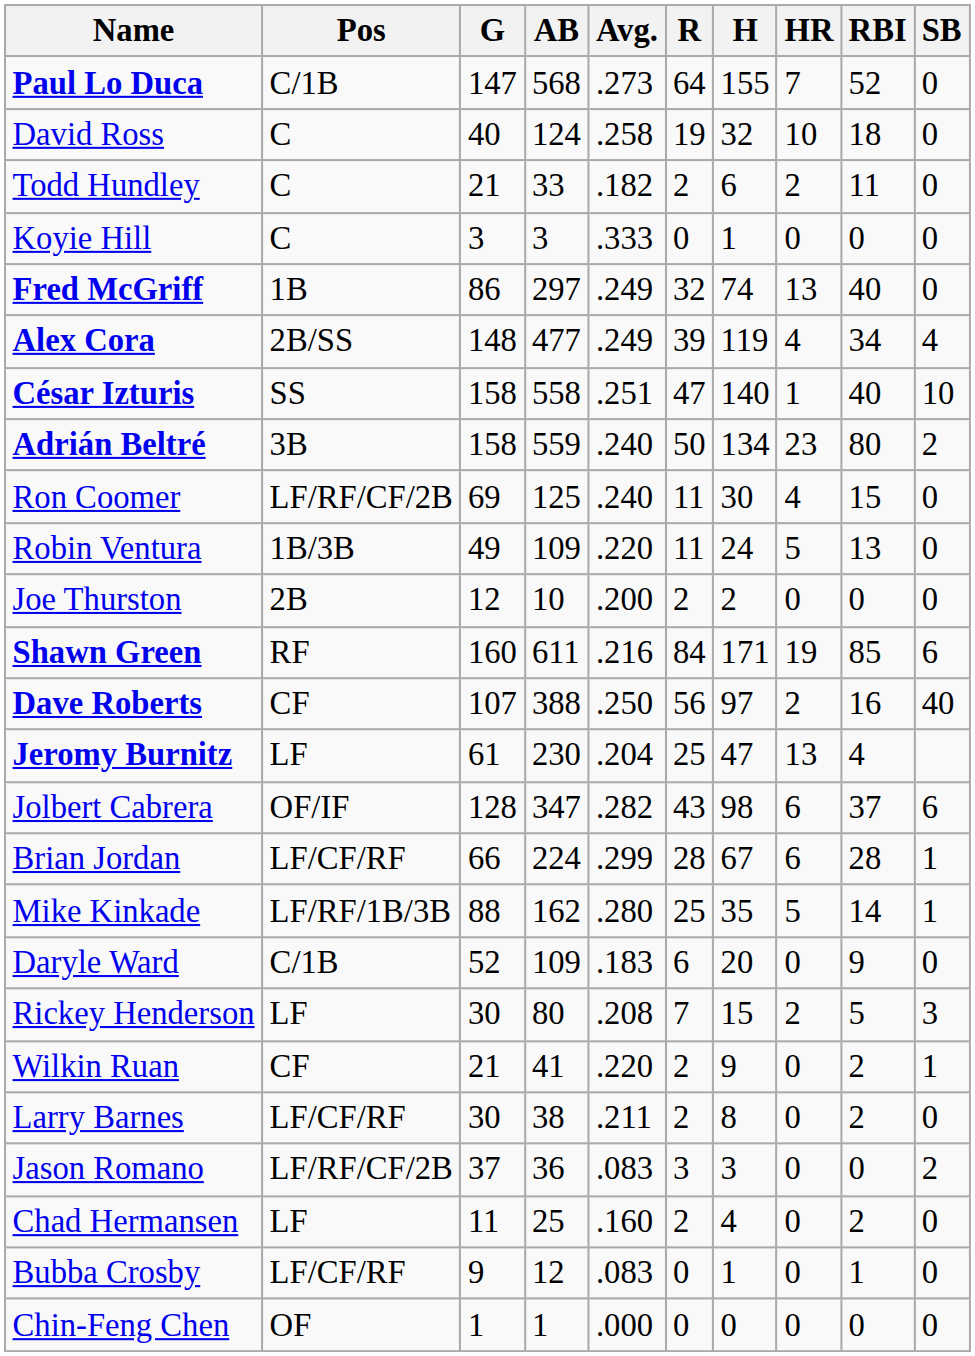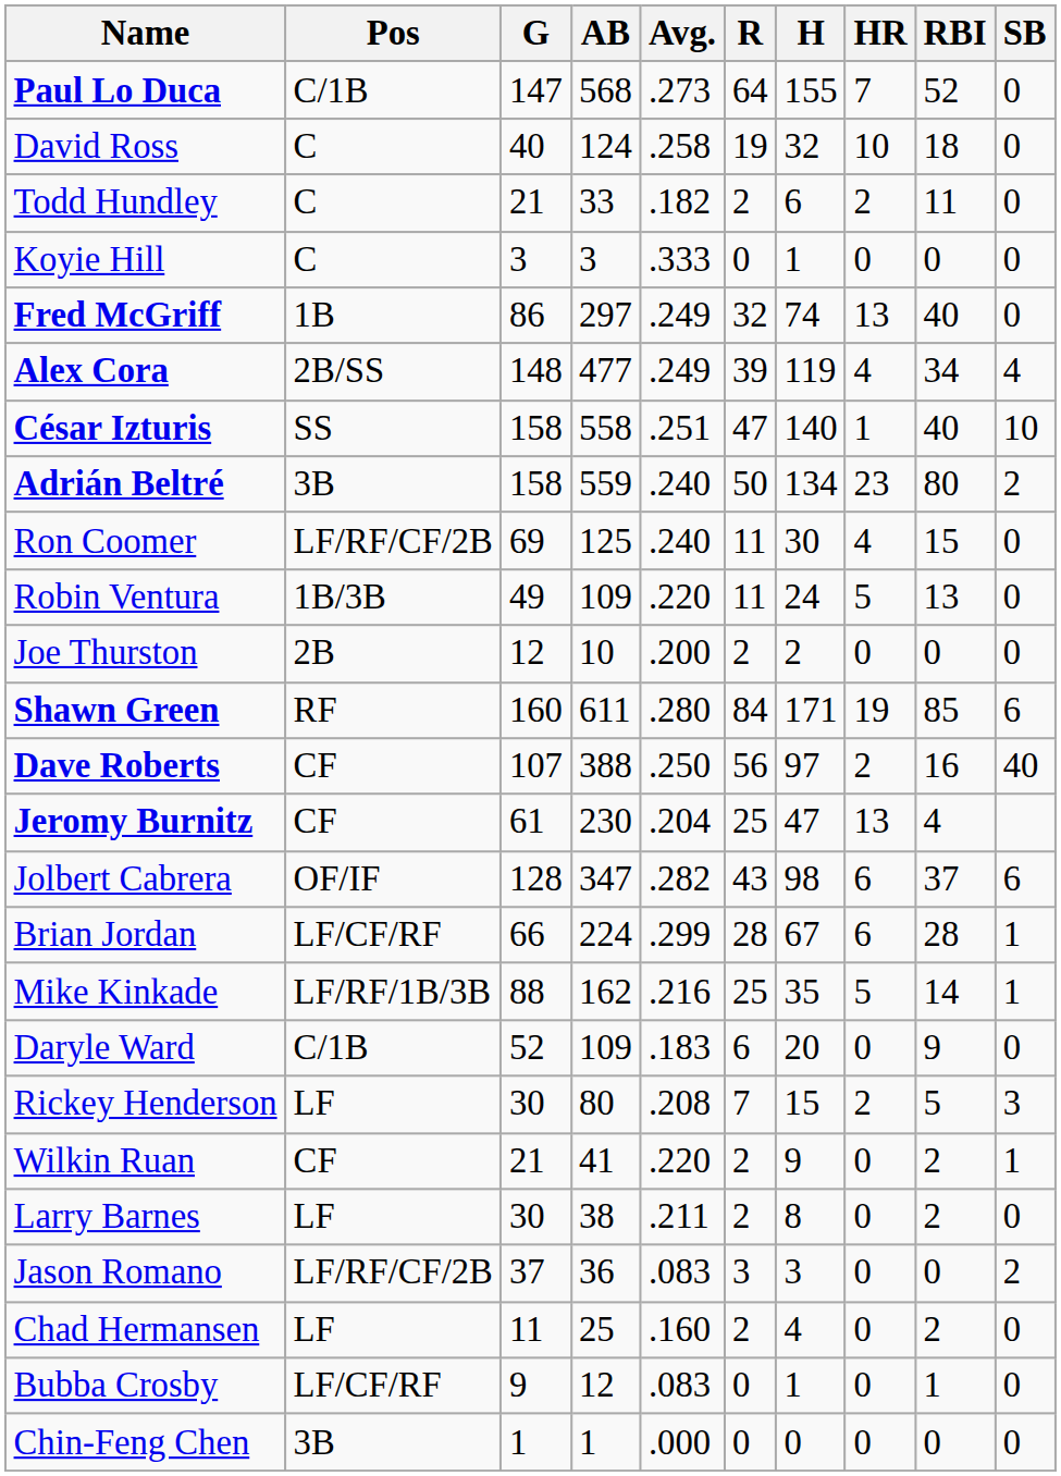 <table class="wikitable sortable" style="text-align:left">
 <tr>
 <th>Name</th>
 <th>Pos</th>
 <th>G</th>
 <th>AB</th>
 <th>Avg.</th>
 <th>R</th>
 <th>H</th>
 <th>HR</th>
 <th>RBI</th>
 <th>SB</th>
 </tr>
 <tr>
 <td><strong><a href='#'>Paul Lo Duca</a></strong></td>
 <td>C/1B</td>
 <td>147</td>
 <td>568</td>
 <td>.273</td>
 <td>64</td>
 <td>155</td>
 <td>7</td>
 <td>52</td>
 <td>0</td>
 </tr>
 <tr>
 <td><a href='#'>David Ross</a></td>
 <td>C</td>
 <td>40</td>
 <td>124</td>
 <td>.258</td>
 <td>19</td>
 <td>32</td>
 <td>10</td>
 <td>18</td>
 <td>0</td>
 </tr>
 <tr>
 <td><a href='#'>Todd Hundley</a></td>
 <td>C</td>
 <td>21</td>
 <td>33</td>
 <td>.182</td>
 <td>2</td>
 <td>6</td>
 <td>2</td>
 <td>11</td>
 <td>0</td>
 </tr>
 <tr>
 <td><a href='#'>Koyie Hill</a></td>
 <td>C</td>
 <td>3</td>
 <td>3</td>
 <td>.333</td>
 <td>0</td>
 <td>1</td>
 <td>0</td>
 <td>0</td>
 <td>0</td>
 </tr>
 <tr>
 <td><strong><a href='#'>Fred McGriff</a></strong></td>
 <td>1B</td>
 <td>86</td>
 <td>297</td>
 <td>.249</td>
 <td>32</td>
 <td>74</td>
 <td>13</td>
 <td>40</td>
 <td>0</td>
 </tr>
 <tr>
 <td><strong><a href='#'>Alex Cora</a></strong></td>
 <td>2B/SS</td>
 <td>148</td>
 <td>477</td>
 <td>.249</td>
 <td>39</td>
 <td>119</td>
 <td>4</td>
 <td>34</td>
 <td>4</td>
 </tr>
 <tr>
 <td><strong><a href='#'>César Izturis</a></strong></td>
 <td>SS</td>
 <td>158</td>
 <td>558</td>
 <td>.251</td>
 <td>47</td>
 <td>140</td>
 <td>1</td>
 <td>40</td>
 <td>10</td>
 </tr>
 <tr>
 <td><strong><a href='#'>Adrián Beltré</a></strong></td>
 <td>3B</td>
 <td>158</td>
 <td>559</td>
 <td>.240</td>
 <td>50</td>
 <td>134</td>
 <td>23</td>
 <td>80</td>
 <td>2</td>
 </tr>
 <tr>
 <td><a href='#'>Ron Coomer</a></td>
 <td>LF/RF/CF/2B</td>
 <td>69</td>
 <td>125</td>
 <td>.240</td>
 <td>11</td>
 <td>30</td>
 <td>4</td>
 <td>15</td>
 <td>0</td>
 </tr>
 <tr>
 <td><a href='#'>Robin Ventura</a></td>
 <td>1B/3B</td>
 <td>49</td>
 <td>109</td>
 <td>.220</td>
 <td>11</td>
 <td>24</td>
 <td>5</td>
 <td>13</td>
 <td>0</td>
 </tr>
 <tr>
 <td><a href='#'>Joe Thurston</a></td>
 <td>2B</td>
 <td>12</td>
 <td>10</td>
 <td>.200</td>
 <td>2</td>
 <td>2</td>
 <td>0</td>
 <td>0</td>
 <td>0</td>
 </tr>
 <tr>
 <td><strong><a href='#'>Shawn Green</a></strong></td>
 <td>RF</td>
 <td>160</td>
 <td>611</td>
-<td>.216</td>
+<td>.280</td>
 <td>84</td>
 <td>171</td>
 <td>19</td>
 <td>85</td>
 <td>6</td>
 </tr>
 <tr>
 <td><strong><a href='#'>Dave Roberts</a></strong></td>
 <td>CF</td>
 <td>107</td>
 <td>388</td>
 <td>.250</td>
 <td>56</td>
 <td>97</td>
 <td>2</td>
 <td>16</td>
 <td>40</td>
 </tr>
 <tr>
 <td><strong><a href='#'>Jeromy Burnitz</a></strong></td>
-<td>LF</td>
+<td>CF</td>
 <td>61</td>
 <td>230</td>
 <td>.204</td>
 <td>25</td>
 <td>47</td>
 <td>13</td>
 <td 32>4</td>
 </tr>
 <tr>
 <td><a href='#'>Jolbert Cabrera</a></td>
 <td>OF/IF</td>
 <td>128</td>
 <td>347</td>
 <td>.282</td>
 <td>43</td>
 <td>98</td>
 <td>6</td>
 <td>37</td>
 <td>6</td>
 </tr>
 <tr>
 <td><a href='#'>Brian Jordan</a></td>
 <td>LF/CF/RF</td>
 <td>66</td>
 <td>224</td>
 <td>.299</td>
 <td>28</td>
 <td>67</td>
 <td>6</td>
 <td>28</td>
 <td>1</td>
 </tr>
 <tr>
 <td><a href='#'>Mike Kinkade</a></td>
 <td>LF/RF/1B/3B</td>
 <td>88</td>
 <td>162</td>
-<td>.280</td>
+<td>.216</td>
 <td>25</td>
 <td>35</td>
 <td>5</td>
 <td>14</td>
 <td>1</td>
 </tr>
 <tr>
 <td><a href='#'>Daryle Ward</a></td>
 <td>C/1B</td>
 <td>52</td>
 <td>109</td>
 <td>.183</td>
 <td>6</td>
 <td>20</td>
 <td>0</td>
 <td>9</td>
 <td>0</td>
 </tr>
 <tr>
 <td><a href='#'>Rickey Henderson</a></td>
 <td>LF</td>
 <td>30</td>
 <td>80</td>
 <td>.208</td>
 <td>7</td>
 <td>15</td>
 <td>2</td>
 <td>5</td>
 <td>3</td>
 </tr>
 <tr>
 <td><a href='#'>Wilkin Ruan</a></td>
 <td>CF</td>
 <td>21</td>
 <td>41</td>
 <td>.220</td>
 <td>2</td>
 <td>9</td>
 <td>0</td>
 <td>2</td>
 <td>1</td>
 </tr>
 <tr>
 <td><a href='#'>Larry Barnes</a></td>
-<td>LF/CF/RF</td>
+<td>LF</td>
 <td>30</td>
 <td>38</td>
 <td>.211</td>
 <td>2</td>
 <td>8</td>
 <td>0</td>
 <td>2</td>
 <td>0</td>
 </tr>
 <tr>
 <td><a href='#'>Jason Romano</a></td>
 <td>LF/RF/CF/2B</td>
 <td>37</td>
 <td>36</td>
 <td>.083</td>
 <td>3</td>
 <td>3</td>
 <td>0</td>
 <td>0</td>
 <td>2</td>
 </tr>
 <tr>
 <td><a href='#'>Chad Hermansen</a></td>
 <td>LF</td>
 <td>11</td>
 <td>25</td>
 <td>.160</td>
 <td>2</td>
 <td>4</td>
 <td>0</td>
 <td>2</td>
 <td>0</td>
 </tr>
 <tr>
 <td><a href='#'>Bubba Crosby</a></td>
 <td>LF/CF/RF</td>
 <td>9</td>
 <td>12</td>
 <td>.083</td>
 <td>0</td>
 <td>1</td>
 <td>0</td>
 <td>1</td>
 <td>0</td>
 </tr>
 <tr>
 <td><a href='#'>Chin-Feng Chen</a></td>
-<td>OF</td>
+<td>3B</td>
 <td>1</td>
 <td>1</td>
 <td>.000</td>
 <td>0</td>
 <td>0</td>
 <td>0</td>
 <td>0</td>
 <td>0</td>
 </tr>
 <tr>
 </tr>
 </table>
